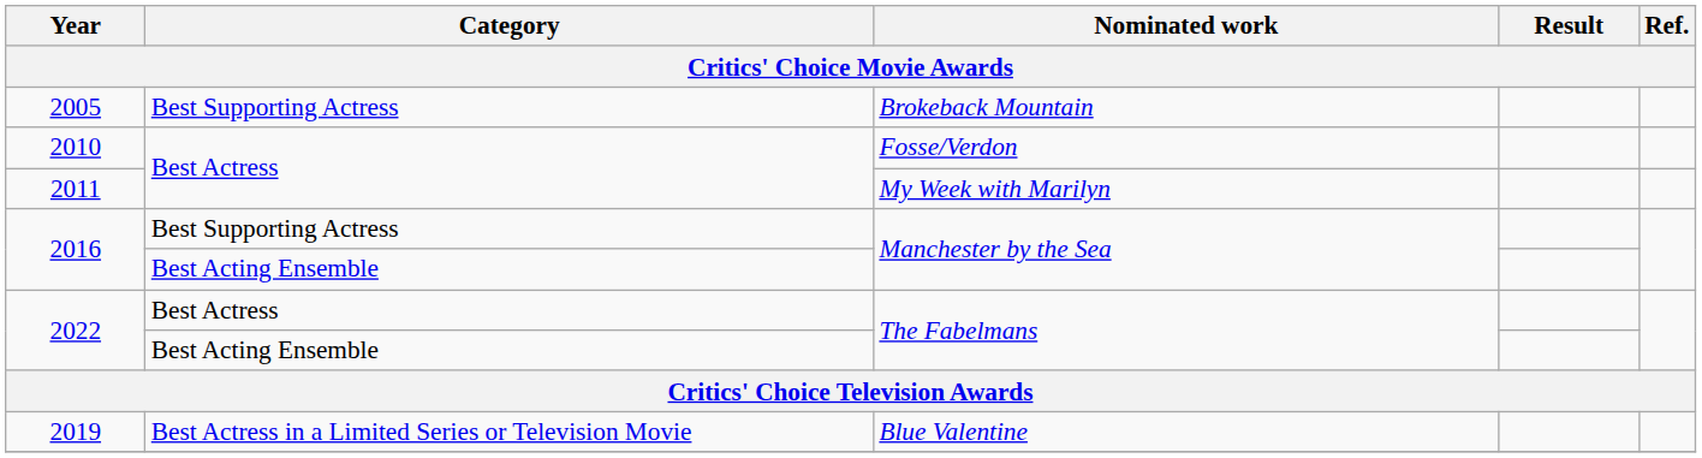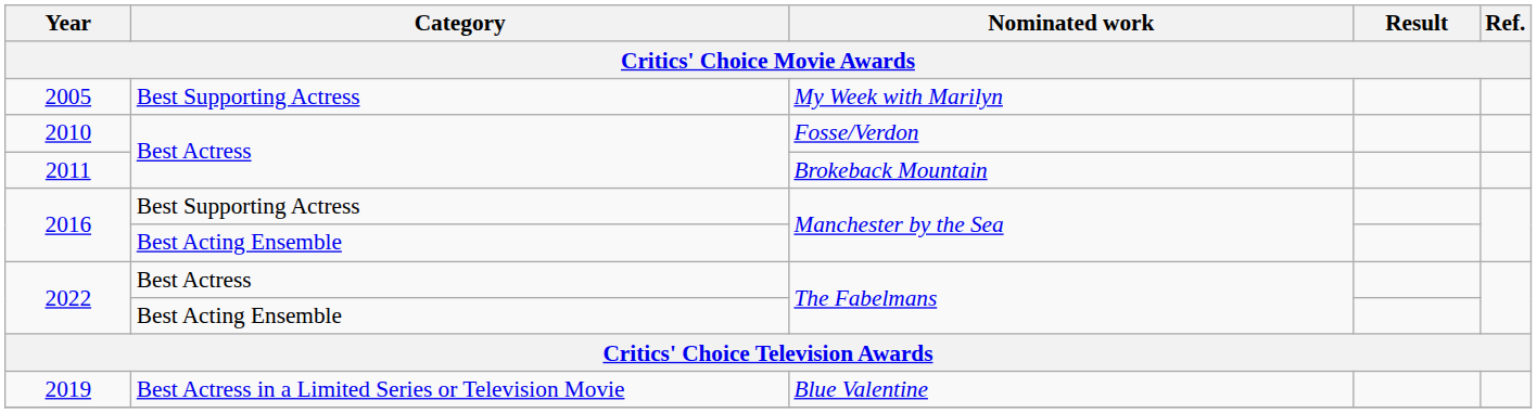 <table class=wikitable>
 <tr>
 <th scope="col" style="width:5em;">Year</th>
 <th scope="col" style="width:28em;">Category</th>
 <th scope="col" style="width:24em;">Nominated work</th>
 <th scope="col" style="width:5em;">Result</th>
 <th>Ref.</th>
 </tr>
 <tr>
 <th colspan=5><a href='#'>Critics' Choice Movie Awards</a></th>
 </tr>
 <tr>
 <td style="text-align:center;"><a href='#'>2005</a></td>
 <td><a href='#'>Best Supporting Actress</a></td>
-<td><em><a href='#'>Brokeback Mountain</a></em></td>
+<td><em><a href='#'>My Week with Marilyn</a></em></td>
 <td></td>
 <td style="text-align:center;"></td>
 </tr>
 <tr>
 <td style="text-align:center;"><a href='#'>2010</a></td>
 <td rowspan="2"><a href='#'>Best Actress</a></td>
 <td><em><a href='#'>Fosse/Verdon</a></em></td>
 <td></td>
 <td style="text-align:center;"></td>
 </tr>
 <tr>
 <td style="text-align:center;"><a href='#'>2011</a></td>
-<td><em><a href='#'>My Week with Marilyn</a></em></td>
+<td><em><a href='#'>Brokeback Mountain</a></em></td>
 <td></td>
 <td style="text-align:center;"></td>
 </tr>
 <tr>
 <td style="text-align:center;", rowspan="2"><a href='#'>2016</a></td>
 <td>Best Supporting Actress</td>
 <td rowspan="2"><em><a href='#'>Manchester by the Sea</a></em></td>
 <td></td>
 <td style="text-align:center;" rowspan="2"></td>
 </tr>
 <tr>
 <td><a href='#'>Best Acting Ensemble</a></td>
 <td></td>
 </tr>
 <tr>
 <td style="text-align:center;", rowspan="2"><a href='#'>2022</a></td>
 <td>Best Actress</td>
 <td rowspan="2"><em><a href='#'>The Fabelmans</a></em></td>
 <td></td>
 <td style="text-align:center;", rowspan=2></td>
 </tr>
 <tr>
 <td>Best Acting Ensemble</td>
 <td></td>
 </tr>
 <tr>
 <th colspan=5><a href='#'>Critics' Choice Television Awards</a></th>
 </tr>
 <tr>
 <td style="text-align:center;"><a href='#'>2019</a></td>
 <td><a href='#'>Best Actress in a Limited Series or Television Movie</a></td>
 <td><em><a href='#'>Blue Valentine</a></em></td>
 <td></td>
 <td style="text-align:center;"></td>
 </tr>
 <tr>
 </tr>
 </table>
